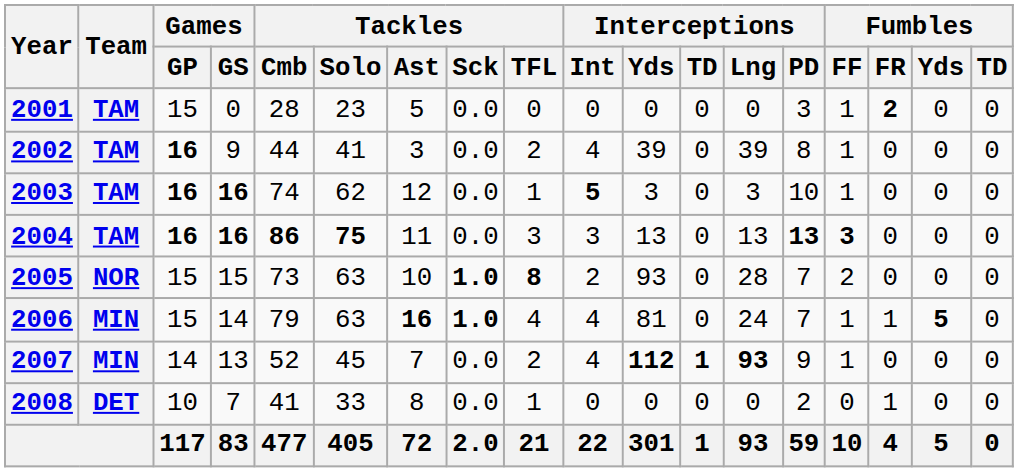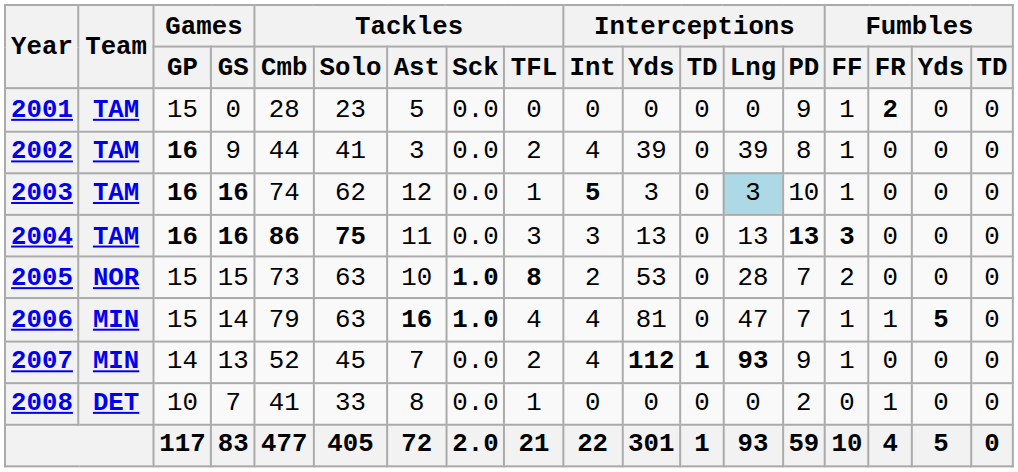 <table class="wikitable" style="text-align:center">
 <tr>
 <th rowspan="2">Year</th>
 <th rowspan="2">Team</th>
 <th colspan="2">Games</th>
 <th colspan="5">Tackles</th>
 <th colspan="5">Interceptions</th>
 <th colspan="4">Fumbles</th>
 </tr>
 <tr>
 <th>GP</th>
 <th>GS</th>
 <th>Cmb</th>
 <th>Solo</th>
 <th>Ast</th>
 <th>Sck</th>
 <th>TFL</th>
 <th>Int</th>
 <th>Yds</th>
 <th>TD</th>
 <th>Lng</th>
 <th>PD</th>
 <th>FF</th>
 <th>FR</th>
 <th>Yds</th>
 <th>TD</th>
 </tr>
 <tr>
 <th><a href='#'>2001</a></th>
 <th><a href='#'>TAM</a></th>
 <td>15</td>
 <td>0</td>
 <td>28</td>
 <td>23</td>
 <td>5</td>
 <td>0.0</td>
 <td>0</td>
 <td>0</td>
 <td>0</td>
 <td>0</td>
 <td>0</td>
-<td>3</td>
+<td>9</td>
 <td>1</td>
 <td><strong>2</strong></td>
 <td>0</td>
 <td>0</td>
 </tr>
 <tr>
 <th><a href='#'>2002</a></th>
 <th><a href='#'>TAM</a></th>
 <td><strong>16</strong></td>
 <td>9</td>
 <td>44</td>
 <td>41</td>
 <td>3</td>
 <td>0.0</td>
 <td>2</td>
 <td>4</td>
 <td>39</td>
 <td>0</td>
 <td>39</td>
 <td>8</td>
 <td>1</td>
 <td>0</td>
 <td>0</td>
 <td>0</td>
 </tr>
 <tr>
 <th><a href='#'>2003</a></th>
 <th><a href='#'>TAM</a></th>
 <td><strong>16</strong></td>
 <td><strong>16</strong></td>
 <td>74</td>
 <td>62</td>
 <td>12</td>
 <td>0.0</td>
 <td>1</td>
 <td><strong>5</strong></td>
 <td>3</td>
 <td>0</td>
-<td>3</td>
+<td style="background: lightblue;">3</td>
 <td>10</td>
 <td>1</td>
 <td>0</td>
 <td>0</td>
 <td>0</td>
 </tr>
 <tr>
 <th><a href='#'>2004</a></th>
 <th><a href='#'>TAM</a></th>
 <td><strong>16</strong></td>
 <td><strong>16</strong></td>
 <td><strong>86</strong></td>
 <td><strong>75</strong></td>
 <td>11</td>
 <td>0.0</td>
 <td>3</td>
 <td>3</td>
 <td>13</td>
 <td>0</td>
 <td>13</td>
 <td><strong>13</strong></td>
 <td><strong>3</strong></td>
 <td>0</td>
 <td>0</td>
 <td>0</td>
 </tr>
 <tr>
 <th><a href='#'>2005</a></th>
 <th><a href='#'>NOR</a></th>
 <td>15</td>
 <td>15</td>
 <td>73</td>
 <td>63</td>
 <td>10</td>
 <td><strong>1.0</strong></td>
 <td><strong>8</strong></td>
 <td>2</td>
-<td>93</td>
+<td>53</td>
 <td>0</td>
 <td>28</td>
 <td>7</td>
 <td>2</td>
 <td>0</td>
 <td>0</td>
 <td>0</td>
 </tr>
 <tr>
 <th><a href='#'>2006</a></th>
 <th><a href='#'>MIN</a></th>
 <td>15</td>
 <td>14</td>
 <td>79</td>
 <td>63</td>
 <td><strong>16</strong></td>
 <td><strong>1.0</strong></td>
 <td>4</td>
 <td>4</td>
 <td>81</td>
 <td>0</td>
-<td>24</td>
+<td>47</td>
 <td>7</td>
 <td>1</td>
 <td>1</td>
 <td><strong>5</strong></td>
 <td>0</td>
 </tr>
 <tr>
 <th><a href='#'>2007</a></th>
 <th><a href='#'>MIN</a></th>
 <td>14</td>
 <td>13</td>
 <td>52</td>
 <td>45</td>
 <td>7</td>
 <td>0.0</td>
 <td>2</td>
 <td>4</td>
 <td><strong>112</strong></td>
 <td><strong>1</strong></td>
 <td><strong>93</strong></td>
 <td>9</td>
 <td>1</td>
 <td>0</td>
 <td>0</td>
 <td>0</td>
 </tr>
 <tr>
 <th><a href='#'>2008</a></th>
 <th><a href='#'>DET</a></th>
 <td>10</td>
 <td>7</td>
 <td>41</td>
 <td>33</td>
 <td>8</td>
 <td>0.0</td>
 <td>1</td>
 <td>0</td>
 <td>0</td>
 <td>0</td>
 <td>0</td>
 <td>2</td>
 <td>0</td>
 <td>1</td>
 <td>0</td>
 <td>0</td>
 </tr>
 <tr>
 <th colspan="2"></th>
 <th>117</th>
 <th>83</th>
 <th>477</th>
 <th>405</th>
 <th>72</th>
 <th>2.0</th>
 <th>21</th>
 <th>22</th>
 <th>301</th>
 <th>1</th>
 <th>93</th>
 <th>59</th>
 <th>10</th>
 <th>4</th>
 <th>5</th>
 <th>0</th>
 </tr>
 </table>
